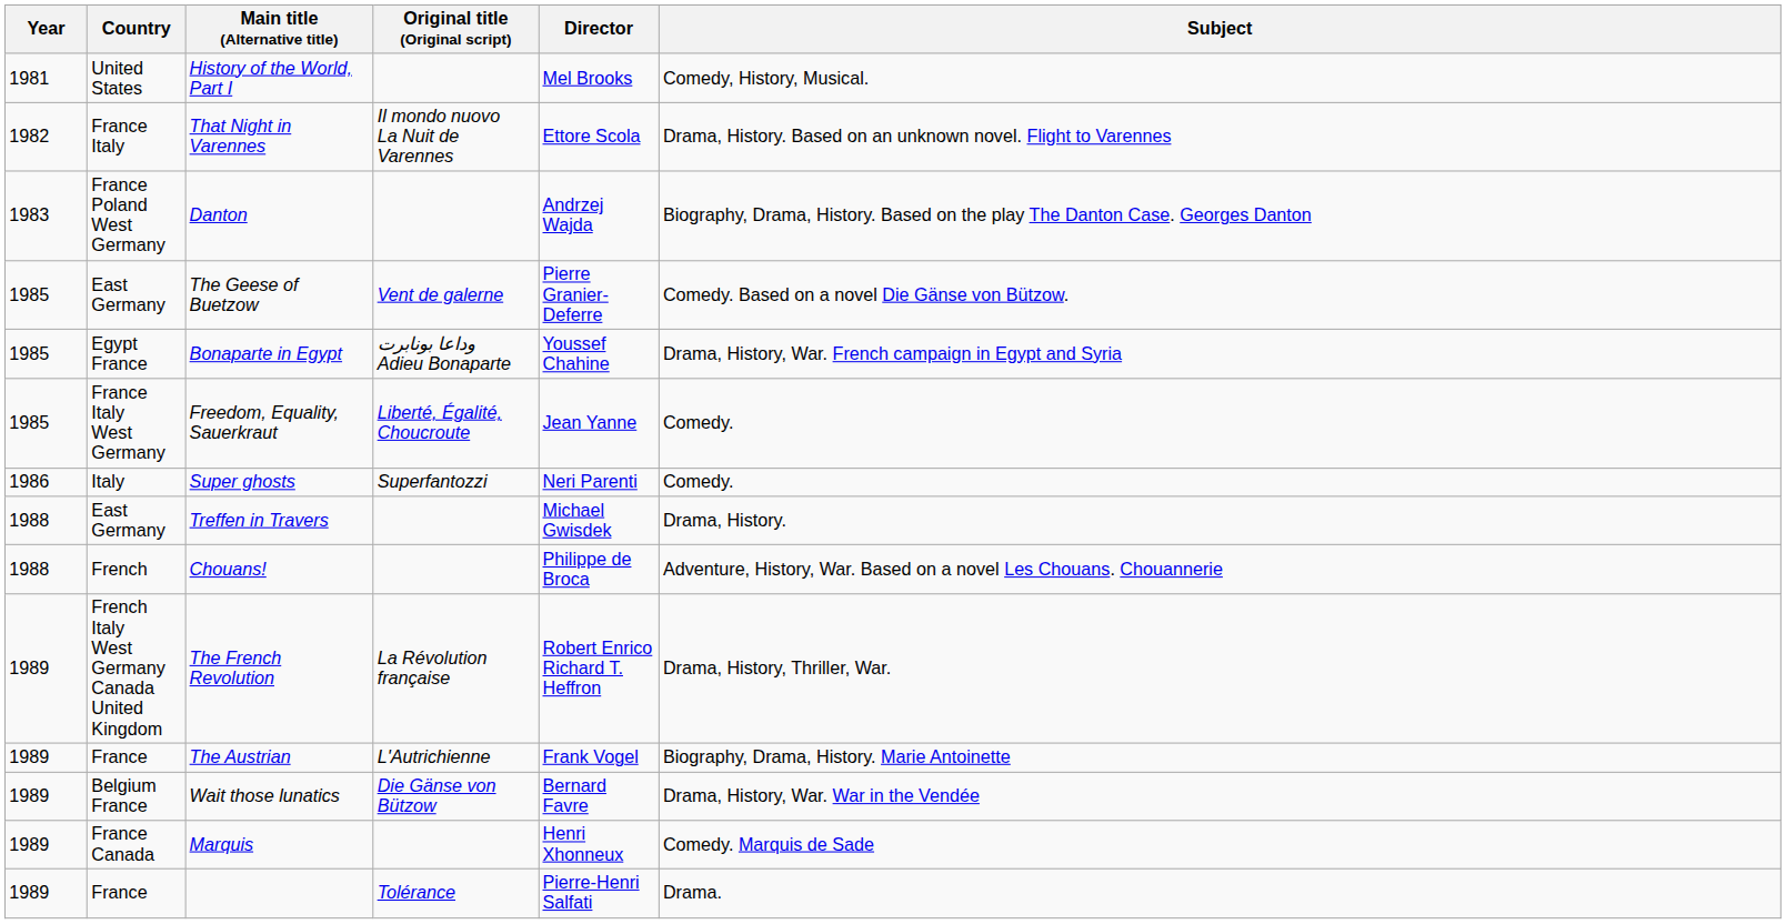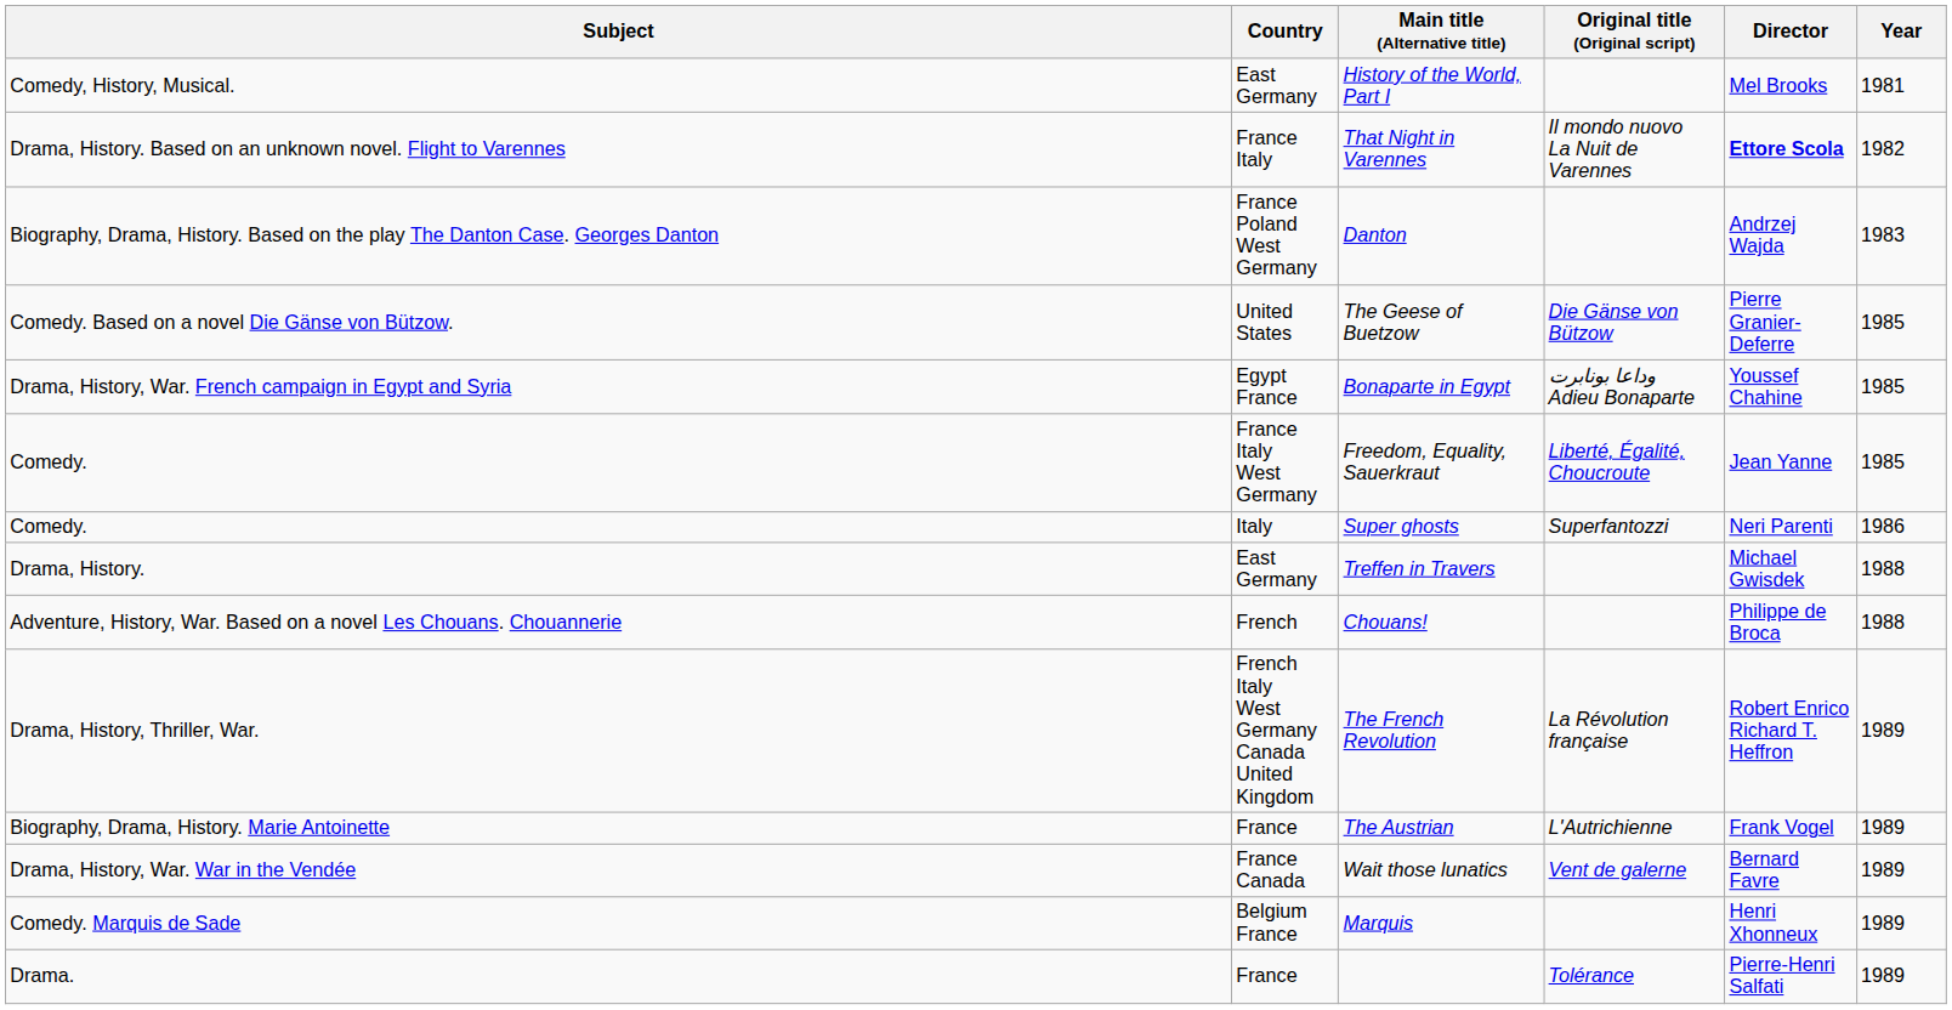 <table class="wikitable sortable" style="width:100%;">
 <tr>
-<th>Year</th>
+<th class="unsortable">Subject</th>
 <th width= 80>Country</th>
 <th class="unsortable" style="width:160px;">Main title<br><small>(Alternative title)</small></th>
 <th class="unsortable" style="width:140px;">Original title<br><small>(Original script)</small></th>
 <th width=100>Director</th>
-<th class="unsortable">Subject</th>
+<th>Year</th>
 </tr>
 <tr>
-<td>1981</td>
-<td>United States</td>
+<td>Comedy, History, Musical.</td>
+<td>East Germany</td>
 <td><em><a href='#'>History of the World, Part I</a></em></td>
 <td></td>
 <td><a href='#'>Mel Brooks</a></td>
-<td>Comedy, History, Musical.</td>
+<td>1981</td>
 </tr>
 <tr>
-<td>1982</td>
+<td>Drama, History. Based on an unknown novel. <a href='#'>Flight to Varennes</a></td>
 <td>France<br>Italy</td>
 <td><em><a href='#'>That Night in Varennes</a></em></td>
 <td><em>Il mondo nuovo</em><br><em>La Nuit de Varennes</em></td>
-<td><a href='#'>Ettore Scola</a></td>
-<td>Drama, History. Based on an unknown novel. <a href='#'>Flight to Varennes</a></td>
+<td><strong><a href='#'>Ettore Scola</a></strong></td>
+<td>1982</td>
 </tr>
 <tr>
-<td>1983</td>
+<td>Biography, Drama, History. Based on the play <a href='#'>The Danton Case</a>. <a href='#'>Georges Danton</a></td>
 <td>France<br>Poland<br>West Germany</td>
 <td><em><a href='#'>Danton</a></em></td>
 <td></td>
 <td><a href='#'>Andrzej Wajda</a></td>
-<td>Biography, Drama, History. Based on the play <a href='#'>The Danton Case</a>. <a href='#'>Georges Danton</a></td>
+<td>1983</td>
 </tr>
 <tr>
+<td>Comedy. Based on a novel <a href='#'>Die Gänse von Bützow</a>.</td>
+<td>United States</td>
+<td><em>The Geese of Buetzow</em></td>
+<td><em><a href='#'>Die Gänse von Bützow</a></em></td>
+<td><a href='#'>Pierre Granier-Deferre</a></td>
 <td>1985</td>
-<td>East Germany</td>
-<td><em>The Geese of Buetzow</em></td>
-<td><em><a href='#'>Vent de galerne</a></em></td>
-<td><a href='#'>Pierre Granier-Deferre</a></td>
-<td>Comedy. Based on a novel <a href='#'>Die Gänse von Bützow</a>.</td>
 </tr>
 <tr>
-<td>1985</td>
+<td>Drama, History, War. <a href='#'>French campaign in Egypt and Syria</a></td>
 <td>Egypt<br>France</td>
 <td><em><a href='#'>Bonaparte in Egypt</a></em></td>
 <td><em>وداعا بونابرت</em><br><em>Adieu Bonaparte</em></td>
 <td><a href='#'>Youssef Chahine</a></td>
-<td>Drama, History, War. <a href='#'>French campaign in Egypt and Syria</a></td>
+<td>1985</td>
 </tr>
 <tr>
-<td>1985</td>
+<td>Comedy.</td>
 <td>France<br>Italy<br>West Germany</td>
 <td><em>Freedom, Equality, Sauerkraut</em></td>
 <td><em><a href='#'>Liberté, Égalité, Choucroute</a></em></td>
 <td><a href='#'>Jean Yanne</a></td>
-<td>Comedy.</td>
+<td>1985</td>
 </tr>
 <tr>
-<td>1986</td>
+<td>Comedy.</td>
 <td>Italy</td>
 <td><em><a href='#'>Super ghosts</a></em></td>
 <td><em>Superfantozzi</em></td>
 <td><a href='#'>Neri Parenti</a></td>
-<td>Comedy.</td>
+<td>1986</td>
 </tr>
 <tr>
-<td>1988</td>
+<td>Drama, History.</td>
 <td>East Germany</td>
 <td><em><a href='#'>Treffen in Travers</a></em></td>
 <td></td>
 <td><a href='#'>Michael Gwisdek</a></td>
-<td>Drama, History.</td>
+<td>1988</td>
 </tr>
 <tr>
-<td>1988</td>
+<td>Adventure, History, War. Based on a novel <a href='#'>Les Chouans</a>. <a href='#'>Chouannerie</a></td>
 <td>French</td>
 <td><em><a href='#'>Chouans!</a></em></td>
 <td></td>
 <td><a href='#'>Philippe de Broca</a></td>
-<td>Adventure, History, War. Based on a novel <a href='#'>Les Chouans</a>. <a href='#'>Chouannerie</a></td>
+<td>1988</td>
 </tr>
 <tr>
-<td>1989</td>
+<td>Drama, History, Thriller, War.</td>
 <td>French<br>Italy<br>West Germany<br>Canada<br>United Kingdom</td>
 <td><em><a href='#'>The French Revolution</a></em></td>
 <td><em>La Révolution française</em></td>
 <td><a href='#'>Robert Enrico</a><br><a href='#'>Richard T. Heffron</a></td>
-<td>Drama, History, Thriller, War.</td>
+<td>1989</td>
 </tr>
 <tr>
-<td>1989</td>
+<td>Biography, Drama, History. <a href='#'>Marie Antoinette</a></td>
 <td>France</td>
 <td><em><a href='#'>The Austrian</a></em></td>
 <td><em>L'Autrichienne</em></td>
 <td><a href='#'>Frank Vogel</a></td>
-<td>Biography, Drama, History. <a href='#'>Marie Antoinette</a></td>
+<td>1989</td>
 </tr>
 <tr>
+<td>Drama, History, War. <a href='#'>War in the Vendée</a></td>
+<td>France<br>Canada</td>
+<td><em>Wait those lunatics</em></td>
+<td><em><a href='#'>Vent de galerne</a></em></td>
+<td><a href='#'>Bernard Favre</a></td>
 <td>1989</td>
-<td>Belgium<br>France</td>
-<td><em>Wait those lunatics</em></td>
-<td><em><a href='#'>Die Gänse von Bützow</a></em></td>
-<td><a href='#'>Bernard Favre</a></td>
-<td>Drama, History, War. <a href='#'>War in the Vendée</a></td>
 </tr>
 <tr>
-<td>1989</td>
-<td>France<br>Canada</td>
+<td>Comedy. <a href='#'>Marquis de Sade</a></td>
+<td>Belgium<br>France</td>
 <td><em><a href='#'>Marquis</a></em></td>
 <td></td>
 <td><a href='#'>Henri Xhonneux</a></td>
-<td>Comedy. <a href='#'>Marquis de Sade</a></td>
+<td>1989</td>
 </tr>
 <tr>
-<td>1989</td>
+<td>Drama.</td>
 <td>France</td>
 <td></td>
 <td><em><a href='#'>Tolérance</a></em></td>
 <td><a href='#'>Pierre-Henri Salfati</a></td>
-<td>Drama.</td>
+<td>1989</td>
 </tr>
 </table>
